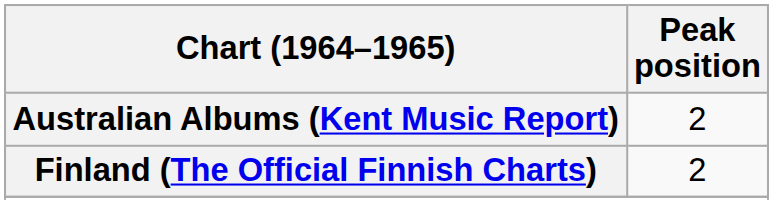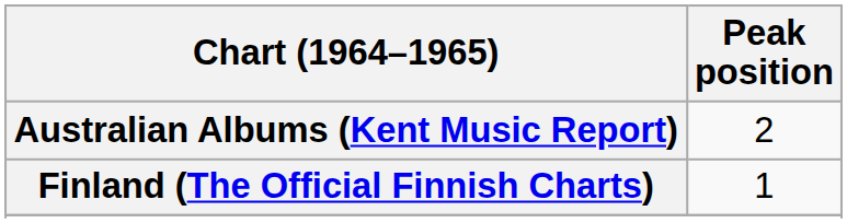 <table class="wikitable sortable plainrowheaders" style="text-align:center">
 <tr>
 <th>Chart (1964–1965)</th>
 <th>Peak<br>position</th>
 </tr>
 <tr>
 <th scope="row">Australian Albums (<a href='#'>Kent Music Report</a>)</th>
 <td>2</td>
 </tr>
 <tr>
 <th scope="row">Finland (<a href='#'>The Official Finnish Charts</a>)</th>
-<td>2</td>
+<td>1</td>
 </tr>
 <tr>
 </tr>
 <tr>
 </tr>
 <tr>
 </tr>
 </table>
